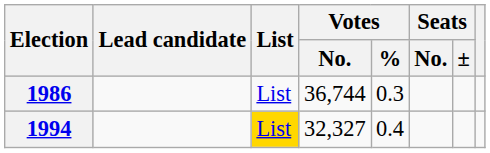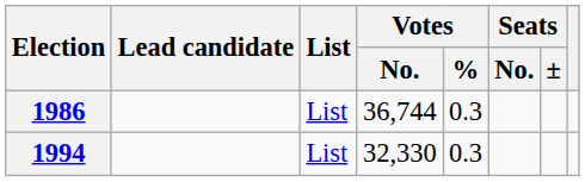 <table class="wikitable" style="text-align:right">
 <tr>
 <th rowspan=2 scope="col">Election</th>
 <th rowspan=2 scope="col">Lead candidate</th>
 <th rowspan=2 scope="col">List</th>
 <th colspan=2 scope="col">Votes</th>
 <th colspan=2 scope="col">Seats</th>
 <th scope="col" rowspan=2 class="unsortable"></th>
 </tr>
 <tr>
 <th>No.</th>
 <th>%</th>
 <th>No.</th>
 <th>±</th>
 </tr>
 <tr>
 <th scope="row"><a href='#'>1986</a></th>
 <td></td>
 <td align="left"><a href='#'>List</a></td>
 <td>36,744</td>
 <td>0.3</td>
 <td></td>
 <td></td>
 <td align="left"></td>
 </tr>
 <tr>
 <th scope="row"><a href='#'>1994</a></th>
 <td></td>
-<td align="left" style="background: gold;"><a href='#'>List</a></td>
-<td>32,327</td>
-<td>0.4</td>
+<td align="left"><a href='#'>List</a></td>
+<td>32,330</td>
+<td>0.3</td>
 <td></td>
 <td></td>
 <td align="left"></td>
 </tr>
 </table>
